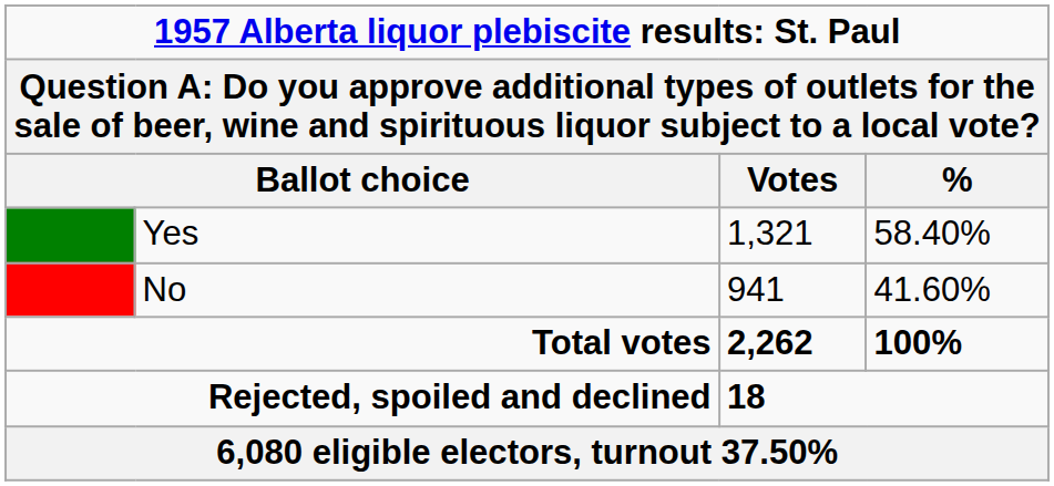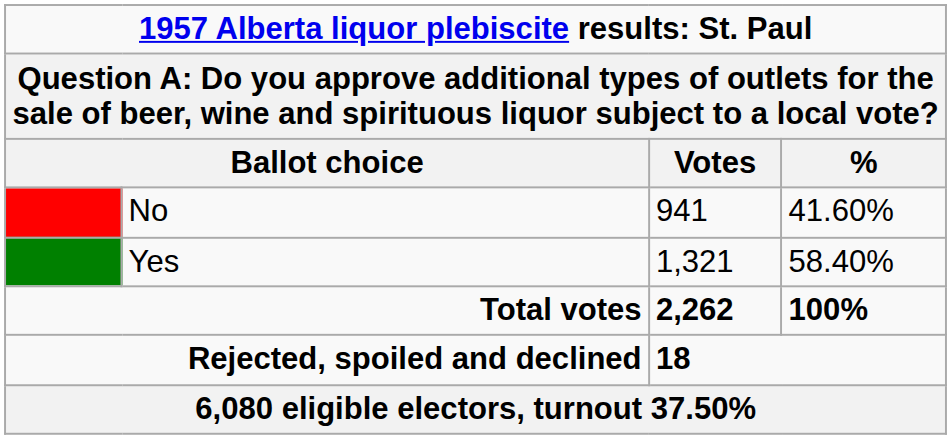 <table class="wikitable" align=right>
 <tr>
 <td colspan=4 align=center><strong><a href='#'>1957 Alberta liquor plebiscite</a> results: St. Paul</strong></td>
 </tr>
 <tr>
 <th colspan=4>Question A: Do you approve additional types of outlets for the<br> sale of beer, wine and spirituous liquor subject to a local vote?</th>
 </tr>
 <tr>
 <th colspan=2>Ballot choice</th>
 <th>Votes</th>
 <th>%</th>
 </tr>
 <tr>
+<td bgcolor=red></td>
+<td>No</td>
+<td>941</td>
+<td>41.60%</td>
+</tr>
+<tr>
 <td bgcolor=green></td>
 <td>Yes</td>
 <td>1,321</td>
 <td>58.40%</td>
-</tr>
-<tr>
-<td bgcolor=red></td>
-<td>No</td>
-<td>941</td>
-<td>41.60%</td>
 </tr>
 <tr>
 <td align=right colspan=2><strong>Total votes</strong></td>
 <td><strong>2,262</strong></td>
 <td><strong>100%</strong></td>
 </tr>
 <tr>
 <td align=right colspan=2><strong>Rejected, spoiled and declined</strong></td>
 <td colspan=2><strong>18</strong></td>
 </tr>
 <tr>
 <th colspan=4>6,080 eligible electors, turnout 37.50%</th>
 </tr>
 </table>
